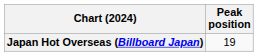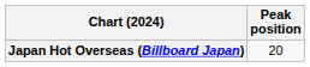 <table class="wikitable plainrowheaders" style="text-align:center">
 <tr>
 <th scope="col">Chart (2024)</th>
 <th scope="col">Peak<br>position</th>
 </tr>
 <tr>
 <th scope="row">Japan Hot Overseas (<em><a href='#'>Billboard Japan</a></em>)</th>
-<td>19</td>
+<td>20</td>
 </tr>
 </table>
